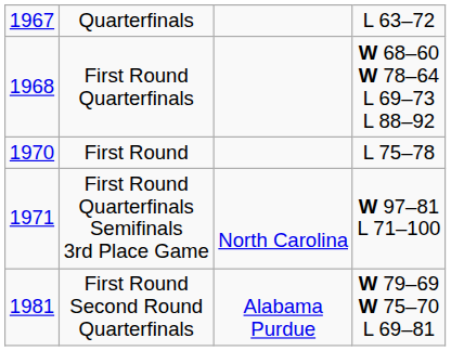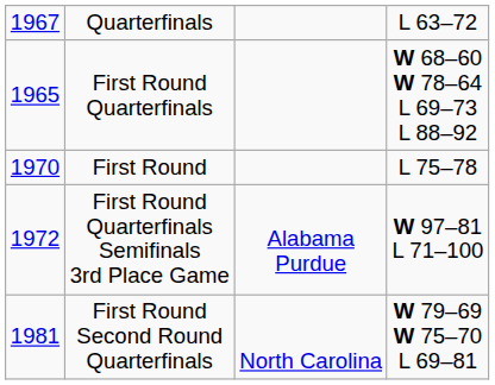 <table class="wikitable">
 <tr align="center">
 <td><a href='#'>1967</a></td>
 <td>Quarterfinals</td>
 <td></td>
 <td>L 63–72</td>
 </tr>
 <tr align="center">
-<td><a href='#'>1968</a></td>
+<td><a href='#'>1965</a></td>
 <td>First Round<br>Quarterfinals</td>
 <td><br></td>
 <td><strong>W</strong> 68–60<br><strong>W</strong> 78–64<br>L 69–73<br>L 88–92</td>
 </tr>
 <tr align="center">
 <td><a href='#'>1970</a></td>
 <td>First Round</td>
 <td></td>
 <td>L 75–78</td>
 </tr>
 <tr align="center">
-<td><a href='#'>1971</a></td>
+<td><a href='#'>1972</a></td>
 <td>First Round<br>Quarterfinals<br>Semifinals<br>3rd Place Game</td>
-<td><br><br><a href='#'>North Carolina</a><br></td>
+<td><br><a href='#'>Alabama</a><br><a href='#'>Purdue</a></td>
 <td><strong>W</strong> 97–81<br>L 71–100</td>
 </tr>
 <tr align="center">
 <td><a href='#'>1981</a></td>
 <td>First Round<br>Second Round<br>Quarterfinals</td>
-<td><br><a href='#'>Alabama</a><br><a href='#'>Purdue</a></td>
+<td><br><br><a href='#'>North Carolina</a><br></td>
 <td><strong>W</strong> 79–69<br><strong>W</strong> 75–70<br>L 69–81</td>
 </tr>
 </table>
